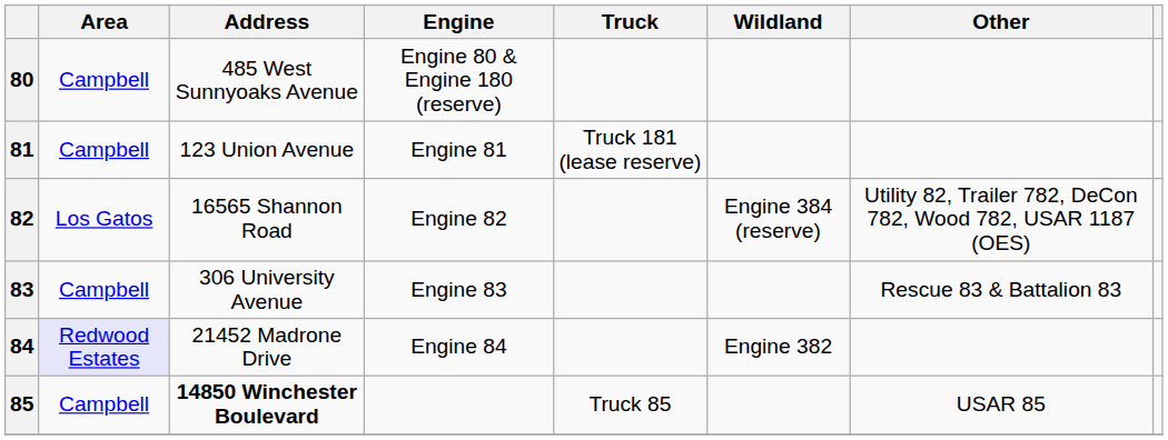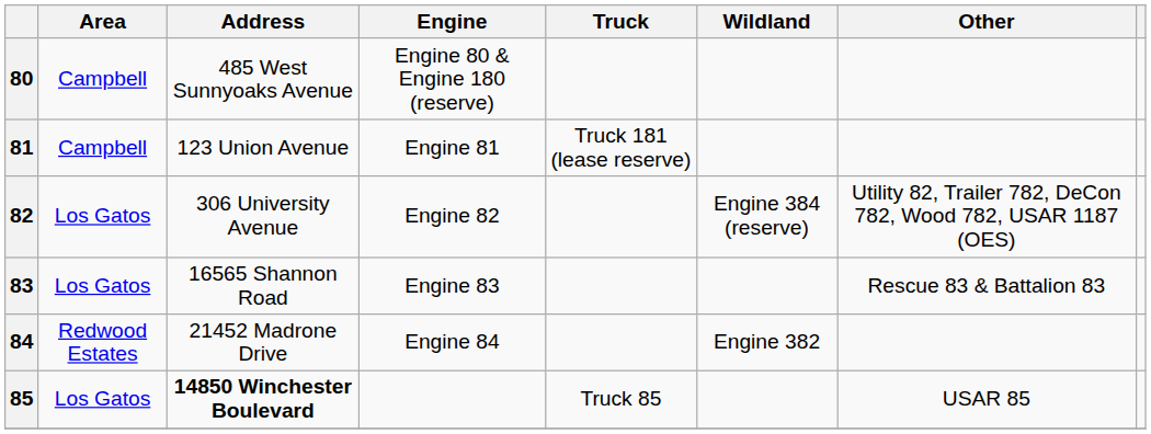 <table class=wikitable style="text-align:center;">
 <tr>
 <th></th>
 <th>Area</th>
 <th>Address</th>
 <th>Engine</th>
 <th>Truck</th>
 <th>Wildland</th>
 <th>Other</th>
 <th></th>
 </tr>
 <tr>
 <th>80</th>
 <td><a href='#'>Campbell</a></td>
 <td>485 West Sunnyoaks Avenue</td>
 <td>Engine 80 & Engine 180 (reserve)</td>
 <td></td>
 <td></td>
 <td></td>
 <td></td>
 </tr>
 <tr>
 <th>81</th>
 <td><a href='#'>Campbell</a></td>
 <td>123 Union Avenue</td>
 <td>Engine 81</td>
 <td>Truck 181 (lease reserve)</td>
 <td></td>
 <td></td>
 <td></td>
 </tr>
 <tr>
 <th>82</th>
 <td><a href='#'>Los Gatos</a></td>
-<td>16565 Shannon Road</td>
+<td>306 University Avenue</td>
 <td>Engine 82</td>
 <td></td>
 <td>Engine 384 (reserve)</td>
 <td>Utility 82, Trailer 782, DeCon 782, Wood 782, USAR 1187 (OES)</td>
 <td></td>
 </tr>
 <tr>
 <th>83</th>
-<td><a href='#'>Campbell</a></td>
-<td>306 University Avenue</td>
+<td><a href='#'>Los Gatos</a></td>
+<td>16565 Shannon Road</td>
 <td>Engine 83</td>
 <td></td>
 <td></td>
 <td>Rescue 83 & Battalion 83</td>
 <td></td>
 </tr>
 <tr>
 <th>84</th>
-<td style="background: lavender;"><a href='#'>Redwood Estates</a></td>
+<td><a href='#'>Redwood Estates</a></td>
 <td>21452 Madrone Drive</td>
 <td>Engine 84</td>
 <td></td>
 <td>Engine 382</td>
 <td></td>
 <td></td>
 </tr>
 <tr>
 <th>85</th>
-<td><a href='#'>Campbell</a></td>
+<td><a href='#'>Los Gatos</a></td>
 <td><strong>14850 Winchester Boulevard</strong></td>
 <td></td>
 <td>Truck 85</td>
 <td></td>
 <td>USAR 85</td>
 <td></td>
 </tr>
 <tr>
 </tr>
 </table>
